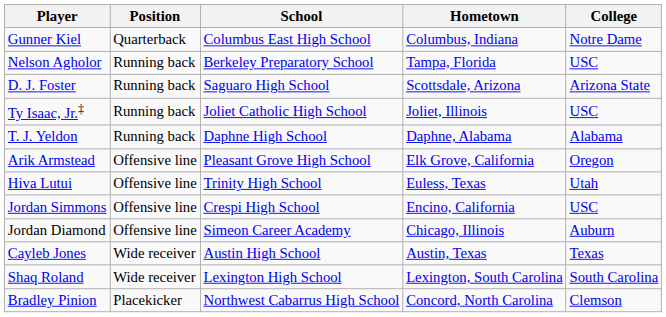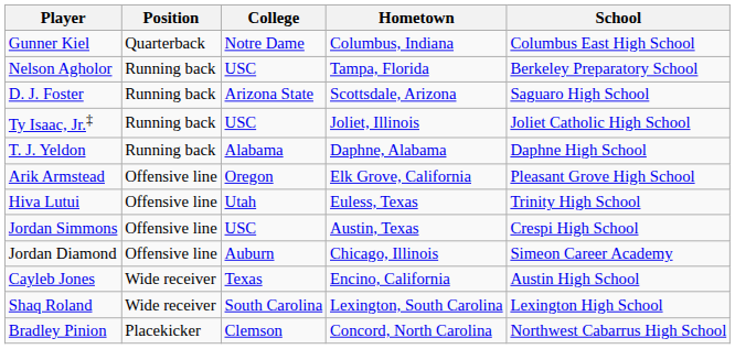 <table class="wikitable">
 <tr>
 <th>Player</th>
 <th>Position</th>
+<th>College</th>
+<th>Hometown</th>
 <th>School</th>
-<th>Hometown</th>
-<th>College</th>
 </tr>
 <tr>
 <td><a href='#'>Gunner Kiel</a></td>
 <td>Quarterback</td>
+<td><a href='#'>Notre Dame</a></td>
+<td><a href='#'>Columbus, Indiana</a></td>
 <td><a href='#'>Columbus East High School</a></td>
-<td><a href='#'>Columbus, Indiana</a></td>
-<td><a href='#'>Notre Dame</a></td>
 </tr>
 <tr>
 <td><a href='#'>Nelson Agholor</a></td>
 <td>Running back</td>
+<td><a href='#'>USC</a></td>
+<td><a href='#'>Tampa, Florida</a></td>
 <td><a href='#'>Berkeley Preparatory School</a></td>
-<td><a href='#'>Tampa, Florida</a></td>
-<td><a href='#'>USC</a></td>
 </tr>
 <tr>
 <td><a href='#'>D. J. Foster</a></td>
 <td>Running back</td>
+<td><a href='#'>Arizona State</a></td>
+<td><a href='#'>Scottsdale, Arizona</a></td>
 <td><a href='#'>Saguaro High School</a></td>
-<td><a href='#'>Scottsdale, Arizona</a></td>
-<td><a href='#'>Arizona State</a></td>
 </tr>
 <tr>
 <td><a href='#'>Ty Isaac, Jr.</a><sup>‡</sup></td>
 <td>Running back</td>
+<td><a href='#'>USC</a></td>
+<td><a href='#'>Joliet, Illinois</a></td>
 <td><a href='#'>Joliet Catholic High School</a></td>
-<td><a href='#'>Joliet, Illinois</a></td>
-<td><a href='#'>USC</a></td>
 </tr>
 <tr>
 <td><a href='#'>T. J. Yeldon</a></td>
 <td>Running back</td>
+<td><a href='#'>Alabama</a></td>
+<td><a href='#'>Daphne, Alabama</a></td>
 <td><a href='#'>Daphne High School</a></td>
-<td><a href='#'>Daphne, Alabama</a></td>
-<td><a href='#'>Alabama</a></td>
 </tr>
 <tr>
 <td><a href='#'>Arik Armstead</a></td>
 <td>Offensive line</td>
+<td><a href='#'>Oregon</a></td>
+<td><a href='#'>Elk Grove, California</a></td>
 <td><a href='#'>Pleasant Grove High School</a></td>
-<td><a href='#'>Elk Grove, California</a></td>
-<td><a href='#'>Oregon</a></td>
 </tr>
 <tr>
 <td><a href='#'>Hiva Lutui</a></td>
 <td>Offensive line</td>
+<td><a href='#'>Utah</a></td>
+<td><a href='#'>Euless, Texas</a></td>
 <td><a href='#'>Trinity High School</a></td>
-<td><a href='#'>Euless, Texas</a></td>
-<td><a href='#'>Utah</a></td>
 </tr>
 <tr>
 <td><a href='#'>Jordan Simmons</a></td>
 <td>Offensive line</td>
+<td><a href='#'>USC</a></td>
+<td><a href='#'>Austin, Texas</a></td>
 <td><a href='#'>Crespi High School</a></td>
-<td><a href='#'>Encino, California</a></td>
-<td><a href='#'>USC</a></td>
 </tr>
 <tr>
 <td>Jordan Diamond</td>
 <td>Offensive line</td>
+<td><a href='#'>Auburn</a></td>
+<td><a href='#'>Chicago, Illinois</a></td>
 <td><a href='#'>Simeon Career Academy</a></td>
-<td><a href='#'>Chicago, Illinois</a></td>
-<td><a href='#'>Auburn</a></td>
 </tr>
 <tr>
 <td><a href='#'>Cayleb Jones</a></td>
 <td>Wide receiver</td>
+<td><a href='#'>Texas</a></td>
+<td><a href='#'>Encino, California</a></td>
 <td><a href='#'>Austin High School</a></td>
-<td><a href='#'>Austin, Texas</a></td>
-<td><a href='#'>Texas</a></td>
 </tr>
 <tr>
 <td><a href='#'>Shaq Roland</a></td>
 <td>Wide receiver</td>
+<td><a href='#'>South Carolina</a></td>
+<td><a href='#'>Lexington, South Carolina</a></td>
 <td><a href='#'>Lexington High School</a></td>
-<td><a href='#'>Lexington, South Carolina</a></td>
-<td><a href='#'>South Carolina</a></td>
 </tr>
 <tr>
 <td><a href='#'>Bradley Pinion</a></td>
 <td>Placekicker</td>
+<td><a href='#'>Clemson</a></td>
+<td><a href='#'>Concord, North Carolina</a></td>
 <td><a href='#'>Northwest Cabarrus High School</a></td>
-<td><a href='#'>Concord, North Carolina</a></td>
-<td><a href='#'>Clemson</a></td>
 </tr>
 </table>
